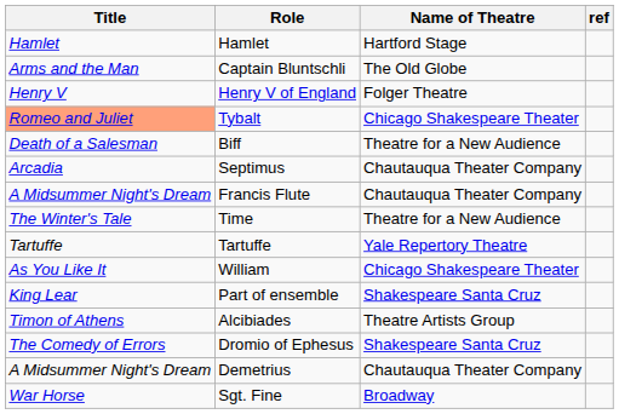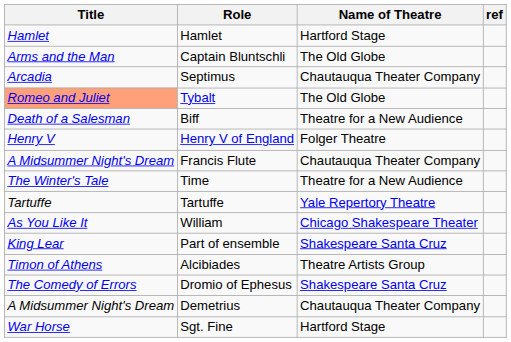 <table class="wikitable sortable">
 <tr>
 <th>Title</th>
 <th>Role</th>
 <th>Name of Theatre</th>
 <th>ref</th>
 </tr>
 <tr>
 <td><em><a href='#'>Hamlet</a></em></td>
 <td>Hamlet</td>
 <td>Hartford Stage</td>
 <td></td>
 </tr>
 <tr>
 <td><em><a href='#'>Arms and the Man</a></em></td>
 <td>Captain Bluntschli</td>
 <td>The Old Globe</td>
 <td></td>
 </tr>
 <tr>
-<td><em><a href='#'>Henry V</a></em></td>
-<td><a href='#'>Henry V of England</a></td>
-<td>Folger Theatre</td>
+<td><em><a href='#'>Arcadia</a></em></td>
+<td>Septimus</td>
+<td>Chautauqua Theater Company</td>
 <td></td>
 </tr>
 <tr>
 <td style="background: lightsalmon;"><em><a href='#'>Romeo and Juliet</a></em></td>
 <td><a href='#'>Tybalt</a></td>
-<td><a href='#'>Chicago Shakespeare Theater</a></td>
+<td>The Old Globe</td>
 <td></td>
 </tr>
 <tr>
 <td><em><a href='#'>Death of a Salesman</a></em></td>
 <td>Biff</td>
 <td>Theatre for a New Audience</td>
 <td></td>
 </tr>
 <tr>
-<td><em><a href='#'>Arcadia</a></em></td>
-<td>Septimus</td>
-<td>Chautauqua Theater Company</td>
+<td><em><a href='#'>Henry V</a></em></td>
+<td><a href='#'>Henry V of England</a></td>
+<td>Folger Theatre</td>
 <td></td>
 </tr>
 <tr>
 <td><em><a href='#'>A Midsummer Night's Dream</a></em></td>
 <td>Francis Flute</td>
 <td>Chautauqua Theater Company</td>
 <td></td>
 </tr>
 <tr>
 <td><em><a href='#'>The Winter's Tale</a></em></td>
 <td>Time</td>
 <td>Theatre for a New Audience</td>
 <td></td>
 </tr>
 <tr>
 <td><em>Tartuffe</em></td>
 <td>Tartuffe</td>
 <td><a href='#'>Yale Repertory Theatre</a></td>
 <td></td>
 </tr>
 <tr>
 <td><em><a href='#'>As You Like It</a></em></td>
 <td>William</td>
 <td><a href='#'>Chicago Shakespeare Theater</a></td>
 <td></td>
 </tr>
 <tr>
 <td><em><a href='#'>King Lear</a></em></td>
 <td>Part of ensemble</td>
 <td><a href='#'>Shakespeare Santa Cruz</a></td>
 <td></td>
 </tr>
 <tr>
 <td><em><a href='#'>Timon of Athens</a></em></td>
 <td>Alcibiades</td>
 <td>Theatre Artists Group</td>
 <td></td>
 </tr>
 <tr>
 <td><em><a href='#'>The Comedy of Errors</a></em></td>
 <td>Dromio of Ephesus</td>
 <td><a href='#'>Shakespeare Santa Cruz</a></td>
 <td></td>
 </tr>
 <tr>
 <td><em>A Midsummer Night's Dream</em></td>
 <td>Demetrius</td>
 <td>Chautauqua Theater Company</td>
 <td></td>
 </tr>
 <tr>
 <td><em><a href='#'>War Horse</a></em></td>
 <td>Sgt. Fine</td>
-<td><a href='#'>Broadway</a></td>
+<td>Hartford Stage</td>
 <td></td>
 </tr>
 </table>
